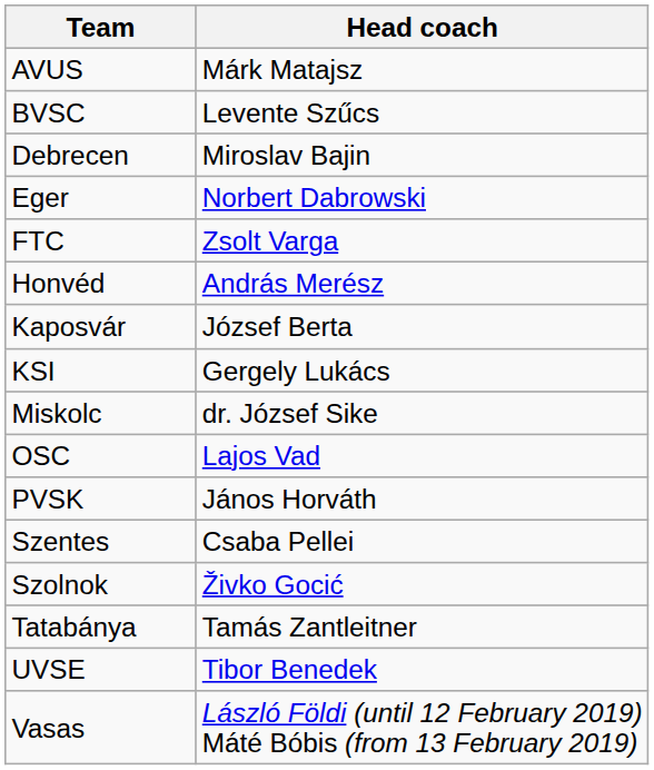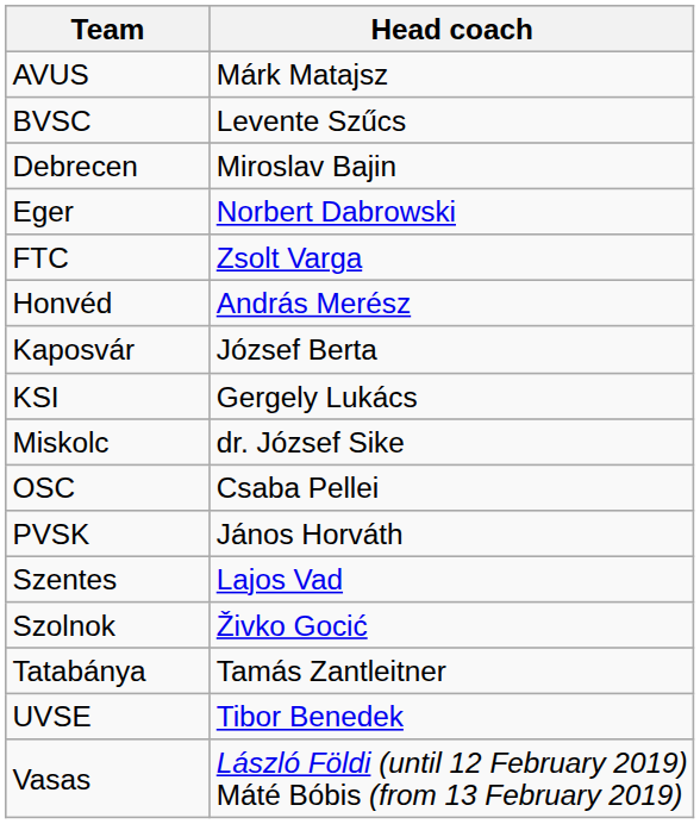 <table class="wikitable" style="font-size:95%;">
 <tr>
 <th width=100>Team</th>
 <th>Head coach</th>
 </tr>
 <tr>
 <td> AVUS</td>
 <td> Márk Matajsz</td>
 </tr>
 <tr>
 <td> BVSC</td>
 <td> Levente Szűcs</td>
 </tr>
 <tr>
 <td> Debrecen</td>
 <td> Miroslav Bajin</td>
 </tr>
 <tr>
 <td> Eger</td>
 <td> <a href='#'>Norbert Dabrowski</a></td>
 </tr>
 <tr>
 <td> FTC</td>
 <td> <a href='#'>Zsolt Varga</a></td>
 </tr>
 <tr>
 <td> Honvéd</td>
 <td> <a href='#'>András Merész</a></td>
 </tr>
 <tr>
 <td> Kaposvár</td>
 <td> József Berta</td>
 </tr>
 <tr>
 <td> KSI</td>
 <td> Gergely Lukács</td>
 </tr>
 <tr>
 <td> Miskolc</td>
 <td> dr. József Sike</td>
 </tr>
 <tr>
 <td> OSC</td>
-<td> <a href='#'>Lajos Vad</a></td>
+<td> Csaba Pellei</td>
 </tr>
 <tr>
 <td> PVSK</td>
 <td> János Horváth</td>
 </tr>
 <tr>
 <td> Szentes</td>
-<td> Csaba Pellei</td>
+<td> <a href='#'>Lajos Vad</a></td>
 </tr>
 <tr>
 <td> Szolnok</td>
 <td> <a href='#'>Živko Gocić</a></td>
 </tr>
 <tr>
 <td> Tatabánya</td>
 <td> Tamás Zantleitner</td>
 </tr>
 <tr>
 <td> UVSE</td>
 <td> <a href='#'>Tibor Benedek</a></td>
 </tr>
 <tr>
 <td> Vasas</td>
 <td> <em><a href='#'>László Földi</a> (until 12 February 2019)</em><br> Máté Bóbis <em>(from 13 February 2019)</em></td>
 </tr>
 </table>
